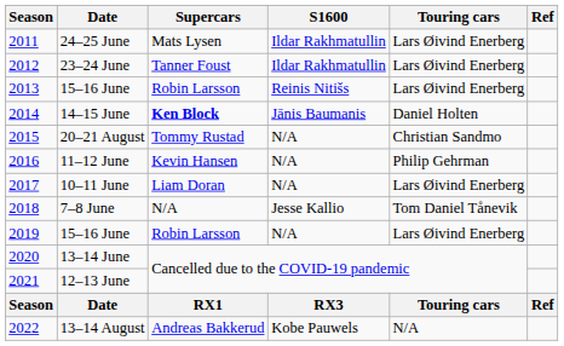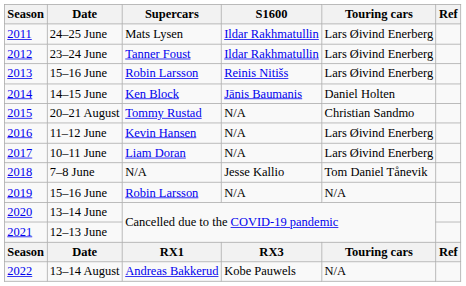 <table class="wikitable plainrowheaders">
 <tr>
 <th scope=col>Season</th>
 <th scope=col>Date</th>
 <th scope=col>Supercars</th>
 <th scope=col>S1600</th>
 <th scope=col>Touring cars</th>
 <th scope=col>Ref</th>
 </tr>
 <tr>
 <td scope=row><a href='#'>2011</a></td>
 <td>24–25 June</td>
 <td> Mats Lysen</td>
 <td> <a href='#'>Ildar Rakhmatullin</a></td>
 <td> Lars Øivind Enerberg</td>
 <td align=center></td>
 </tr>
 <tr>
 <td scope=row><a href='#'>2012</a></td>
 <td>23–24 June</td>
 <td> <a href='#'>Tanner Foust</a></td>
 <td> <a href='#'>Ildar Rakhmatullin</a></td>
 <td> Lars Øivind Enerberg</td>
 <td align=center></td>
 </tr>
 <tr>
 <td scope=row><a href='#'>2013</a></td>
 <td>15–16 June</td>
 <td> <a href='#'>Robin Larsson</a></td>
 <td> <a href='#'>Reinis Nitišs</a></td>
 <td> Lars Øivind Enerberg</td>
 <td align=center></td>
 </tr>
 <tr>
 <td scope=row><a href='#'>2014</a></td>
 <td>14–15 June</td>
-<td><strong> <a href='#'>Ken Block</a></strong></td>
+<td> <a href='#'>Ken Block</a></td>
 <td> <a href='#'>Jānis Baumanis</a></td>
 <td> Daniel Holten</td>
 <td align=center></td>
 </tr>
 <tr>
 <td scope=row><a href='#'>2015</a></td>
 <td>20–21 August</td>
 <td> <a href='#'>Tommy Rustad</a></td>
 <td> N/A</td>
 <td> Christian Sandmo</td>
 <td align=center></td>
 </tr>
 <tr>
 <td scope=row><a href='#'>2016</a></td>
 <td>11–12 June</td>
 <td> <a href='#'>Kevin Hansen</a></td>
 <td> N/A</td>
-<td> Philip Gehrman</td>
+<td> Lars Øivind Enerberg</td>
 <td align=center></td>
 </tr>
 <tr>
 <td scope=row><a href='#'>2017</a></td>
 <td>10–11 June</td>
 <td> <a href='#'>Liam Doran</a></td>
 <td> N/A</td>
 <td> Lars Øivind Enerberg</td>
 <td align=center></td>
 </tr>
 <tr>
 <td><a href='#'>2018</a></td>
 <td>7–8 June</td>
 <td>N/A</td>
 <td> Jesse Kallio</td>
 <td> Tom Daniel Tånevik</td>
 <td></td>
 </tr>
 <tr>
 <td><a href='#'>2019</a></td>
 <td>15–16 June</td>
 <td> <a href='#'>Robin Larsson</a></td>
 <td>N/A</td>
-<td> Lars Øivind Enerberg</td>
+<td>N/A</td>
 <td></td>
 </tr>
 <tr>
 <td><a href='#'>2020</a></td>
 <td>13–14 June</td>
 <td colspan="3" rowspan="2">Cancelled due to the <a href='#'>COVID-19 pandemic</a></td>
 <td></td>
 </tr>
 <tr>
 <td><a href='#'>2021</a></td>
 <td>12–13 June</td>
 <td></td>
 </tr>
 <tr>
 <th>Season</th>
 <th>Date</th>
 <th>RX1</th>
 <th>RX3</th>
 <th>Touring cars</th>
 <th>Ref</th>
 </tr>
 <tr>
 <td><a href='#'>2022</a></td>
 <td>13–14 August</td>
 <td> <a href='#'>Andreas Bakkerud</a></td>
 <td> Kobe Pauwels</td>
 <td>N/A</td>
 <td></td>
 </tr>
 </table>
